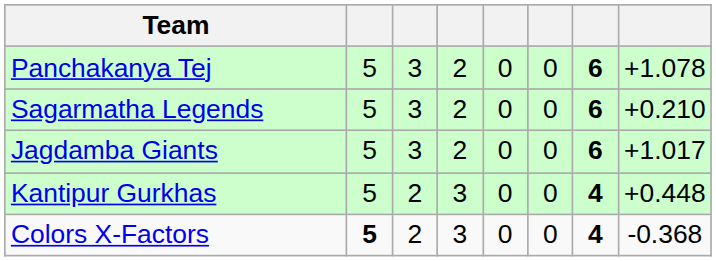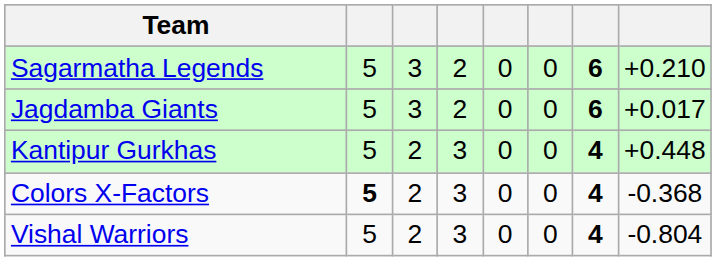 <table class="wikitable" style="text-align: center;">
 <tr>
 <th width=200>Team</th>
 <th width=20></th>
 <th width=20></th>
 <th width=20></th>
 <th width=20></th>
 <th width=20></th>
 <th width=20></th>
 <th width=20></th>
-</tr>
-<tr style="background:#ccffcc;">
-<td align=left><a href='#'>Panchakanya Tej</a></td>
-<td>5</td>
-<td>3</td>
-<td>2</td>
-<td>0</td>
-<td>0</td>
-<td><strong>6</strong></td>
-<td>+1.078</td>
 </tr>
 <tr style="background:#ccffcc;">
 <td align=left><a href='#'>Sagarmatha Legends</a></td>
 <td>5</td>
 <td>3</td>
 <td>2</td>
 <td>0</td>
 <td>0</td>
 <td><strong>6</strong></td>
 <td>+0.210</td>
 </tr>
 <tr style="background:#ccffcc;">
 <td align=left><a href='#'>Jagdamba Giants</a></td>
 <td>5</td>
 <td>3</td>
 <td>2</td>
 <td>0</td>
 <td>0</td>
 <td><strong>6</strong></td>
-<td>+1.017</td>
+<td>+0.017</td>
 </tr>
 <tr style="background:#ccffcc;">
 <td align=left><a href='#'>Kantipur Gurkhas</a></td>
 <td>5</td>
 <td>2</td>
 <td>3</td>
 <td>0</td>
 <td>0</td>
 <td><strong>4</strong></td>
 <td>+0.448</td>
 </tr>
 <tr>
 <td align=left><a href='#'>Colors X-Factors</a></td>
 <td><strong>5</strong></td>
 <td>2</td>
 <td>3</td>
 <td>0</td>
 <td>0</td>
 <td><strong>4</strong></td>
 <td>-0.368</td>
 </tr>
+<tr>
+<td align=left><a href='#'>Vishal Warriors</a></td>
+<td>5</td>
+<td>2</td>
+<td>3</td>
+<td>0</td>
+<td>0</td>
+<td><strong>4</strong></td>
+<td>-0.804</td>
+</tr>
 </table>
